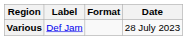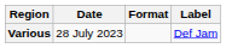 <table class="wikitable plainrowheaders">
 <tr>
 <th scope="col">Region</th>
+<th scope="col">Date</th>
+<th scope="col">Format</th>
 <th scope="col">Label</th>
-<th scope="col">Format</th>
-<th scope="col">Date</th>
 </tr>
 <tr>
 <th scope="row">Various</th>
+<td>28 July 2023</td>
+<td></td>
 <td><a href='#'>Def Jam</a></td>
-<td></td>
-<td>28 July 2023</td>
 </tr>
 </table>
